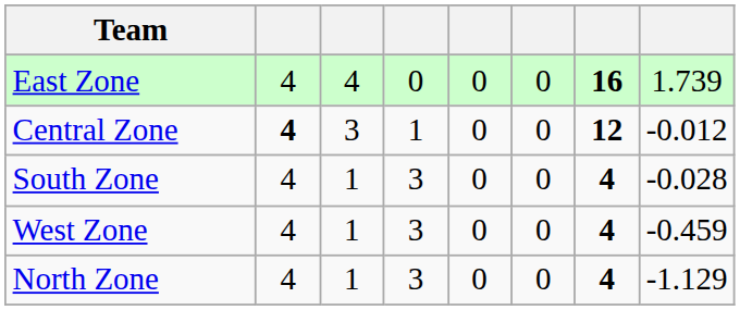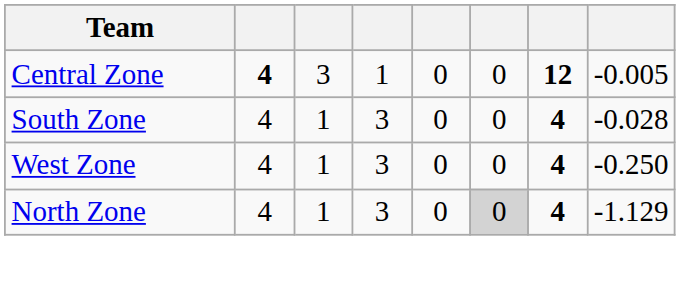 <table class="wikitable" style="text-align:center">
 <tr>
 <th style="width:120px">Team</th>
 <th style="width:25px"></th>
 <th style="width:25px"></th>
 <th style="width:25px"></th>
 <th style="width:25px"></th>
 <th style="width:25px"></th>
 <th style="width:25px"></th>
 <th style="width:40px"></th>
 </tr>
-<tr style="background:#cfc;">
-<td style="text-align:left"><a href='#'>East Zone</a></td>
-<td>4</td>
-<td>4</td>
-<td>0</td>
-<td>0</td>
-<td>0</td>
-<td><strong>16</strong></td>
-<td>1.739</td>
-</tr>
 <tr>
 <td style="text-align:left"><a href='#'>Central Zone</a></td>
 <td><strong>4</strong></td>
 <td>3</td>
 <td>1</td>
 <td>0</td>
 <td>0</td>
 <td><strong>12</strong></td>
-<td>-0.012</td>
+<td>-0.005</td>
 </tr>
 <tr>
 <td style="text-align:left"><a href='#'>South Zone</a></td>
 <td>4</td>
 <td>1</td>
 <td>3</td>
 <td>0</td>
 <td>0</td>
 <td><strong>4</strong></td>
 <td>-0.028</td>
 </tr>
 <tr>
 <td style="text-align:left"><a href='#'>West Zone</a></td>
 <td>4</td>
 <td>1</td>
 <td>3</td>
 <td>0</td>
 <td>0</td>
 <td><strong>4</strong></td>
-<td>-0.459</td>
+<td>-0.250</td>
 </tr>
 <tr>
 <td style="text-align:left;"><a href='#'>North Zone</a></td>
 <td>4</td>
 <td>1</td>
 <td>3</td>
 <td>0</td>
-<td>0</td>
+<td style="background: lightgrey;">0</td>
 <td><strong>4</strong></td>
 <td>-1.129</td>
 </tr>
 </table>
